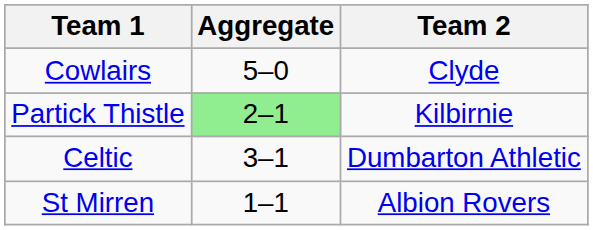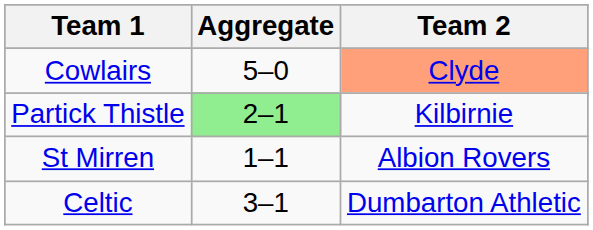 <table class="wikitable" style="text-align: center">
 <tr>
 <th>Team 1</th>
 <th>Aggregate</th>
 <th>Team 2</th>
 </tr>
 <tr>
 <td><a href='#'>Cowlairs</a></td>
 <td>5–0</td>
-<td><a href='#'>Clyde</a></td>
+<td style="background: lightsalmon;"><a href='#'>Clyde</a></td>
 </tr>
 <tr>
 <td><a href='#'>Partick Thistle</a></td>
 <td style="background: lightgreen;">2–1</td>
 <td><a href='#'>Kilbirnie</a></td>
 </tr>
 <tr>
+<td><a href='#'>St Mirren</a></td>
+<td>1–1</td>
+<td><a href='#'>Albion Rovers</a></td>
+</tr>
+<tr>
 <td><a href='#'>Celtic</a></td>
 <td>3–1</td>
 <td><a href='#'>Dumbarton Athletic</a></td>
 </tr>
-<tr>
-<td><a href='#'>St Mirren</a></td>
-<td>1–1</td>
-<td><a href='#'>Albion Rovers</a></td>
-</tr>
 </table>
